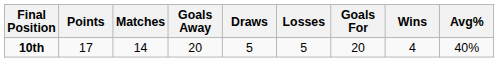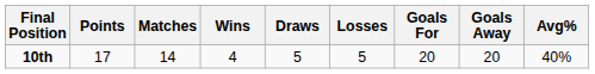 <table class="wikitable" style="font-size: 95%; text-align: center;">
 <tr>
 <th width=60>Final Position</th>
 <th width=60>Points</th>
 <th width=60>Matches</th>
-<th width=60>Goals Away</th>
+<th width=60>Wins</th>
 <th width=60>Draws</th>
 <th width=60>Losses</th>
 <th width=60>Goals For</th>
-<th width=60>Wins</th>
+<th width=60>Goals Away</th>
 <th width=60>Avg%</th>
 </tr>
 <tr>
 <td><strong>10th</strong></td>
 <td>17</td>
 <td>14</td>
-<td>20</td>
+<td>4</td>
 <td>5</td>
 <td>5</td>
 <td>20</td>
-<td>4</td>
+<td>20</td>
 <td>40%</td>
 </tr>
 </table>
